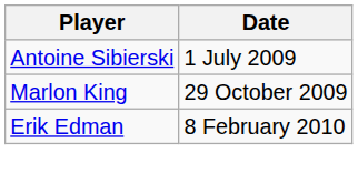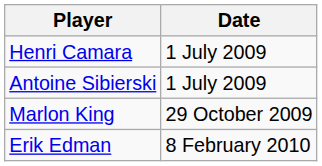 <table class="wikitable" style="text-align:center; font-size:95%; text-align:left">
 <tr>
 <th>Player</th>
 <th>Date</th>
+</tr>
+<tr --->
+<td> <a href='#'>Henri Camara</a></td>
+<td>1 July 2009</td>
 </tr>
 <tr --->
 <td> <a href='#'>Antoine Sibierski</a></td>
 <td>1 July 2009</td>
 </tr>
 <tr --->
 <td> <a href='#'>Marlon King</a></td>
 <td>29 October 2009</td>
 </tr>
 <tr --->
 <td> <a href='#'>Erik Edman</a></td>
 <td>8 February 2010</td>
 </tr>
 </table>
